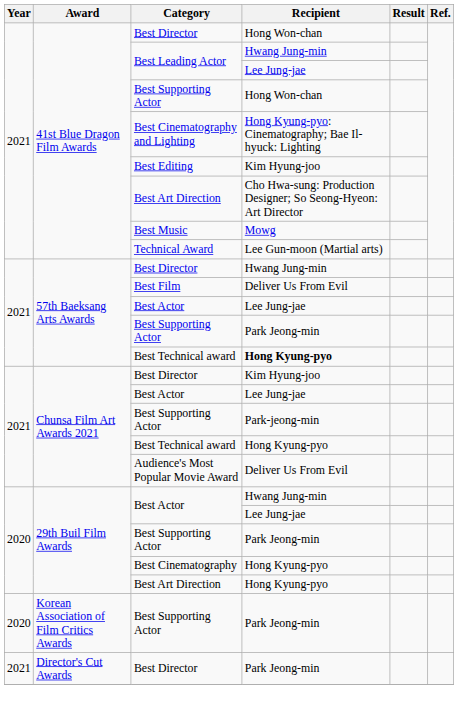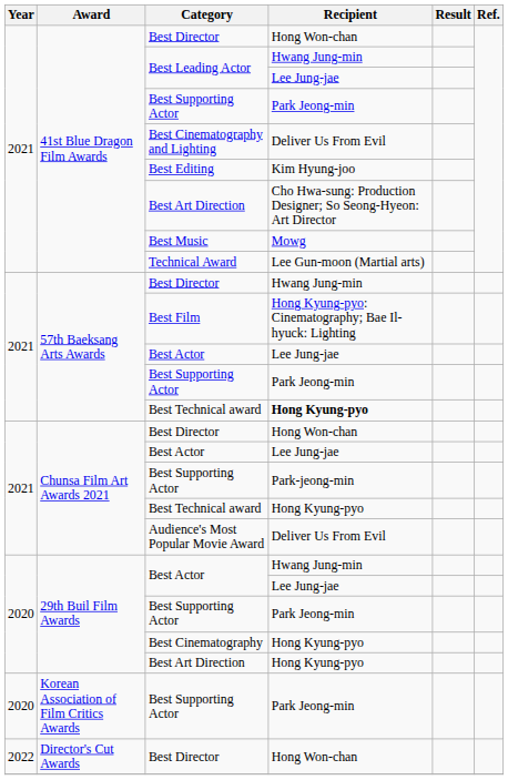 <table class="wikitable">
 <tr>
 <th>Year</th>
 <th>Award</th>
 <th>Category</th>
 <th>Recipient</th>
 <th>Result</th>
 <th>Ref.</th>
 </tr>
 <tr>
 <td rowspan="9">2021</td>
 <td rowspan="9"><a href='#'>41st Blue Dragon Film Awards</a></td>
 <td><a href='#'>Best Director</a></td>
 <td>Hong Won-chan</td>
 <td></td>
 <td rowspan="9"></td>
 </tr>
 <tr>
 <td rowspan="2"><a href='#'>Best Leading Actor</a></td>
 <td><a href='#'>Hwang Jung-min</a></td>
 <td></td>
 </tr>
 <tr>
 <td><a href='#'>Lee Jung-jae</a></td>
 <td></td>
 </tr>
 <tr>
 <td><a href='#'>Best Supporting Actor</a></td>
-<td>Hong Won-chan</td>
+<td><a href='#'>Park Jeong-min</a></td>
 <td></td>
 </tr>
 <tr>
 <td><a href='#'>Best Cinematography and Lighting</a></td>
-<td><a href='#'>Hong Kyung-pyo</a>: Cinematography; Bae Il-hyuck: Lighting</td>
+<td>Deliver Us From Evil</td>
 <td></td>
 </tr>
 <tr>
 <td><a href='#'>Best Editing</a></td>
 <td>Kim Hyung-joo</td>
 <td></td>
 </tr>
 <tr>
 <td><a href='#'>Best Art Direction</a></td>
 <td>Cho Hwa-sung: Production Designer; So Seong-Hyeon: Art Director</td>
 <td></td>
 </tr>
 <tr>
 <td><a href='#'>Best Music</a></td>
 <td><a href='#'>Mowg</a></td>
 <td></td>
 </tr>
 <tr>
 <td><a href='#'>Technical Award</a></td>
 <td>Lee Gun-moon (Martial arts)</td>
 <td></td>
 </tr>
 <tr>
 <td rowspan="5">2021</td>
 <td rowspan="5"><a href='#'>57th Baeksang Arts Awards</a></td>
 <td><a href='#'>Best Director</a></td>
 <td>Hwang Jung-min</td>
 <td></td>
 <td></td>
 </tr>
 <tr>
 <td><a href='#'>Best Film</a></td>
-<td>Deliver Us From Evil</td>
+<td><a href='#'>Hong Kyung-pyo</a>: Cinematography; Bae Il-hyuck: Lighting</td>
 <td></td>
 <td></td>
 </tr>
 <tr>
 <td><a href='#'>Best Actor</a></td>
 <td>Lee Jung-jae</td>
 <td></td>
 <td></td>
 </tr>
 <tr>
 <td><a href='#'>Best Supporting Actor</a></td>
 <td>Park Jeong-min</td>
 <td></td>
 <td></td>
 </tr>
 <tr>
 <td>Best Technical award</td>
 <td><strong>Hong Kyung-pyo</strong></td>
 <td></td>
 <td></td>
 </tr>
 <tr>
 <td rowspan="5">2021</td>
 <td rowspan="5"><a href='#'>Chunsa Film Art Awards 2021</a></td>
 <td>Best Director</td>
-<td>Kim Hyung-joo</td>
+<td>Hong Won-chan</td>
 <td></td>
 <td></td>
 </tr>
 <tr>
 <td>Best Actor</td>
 <td>Lee Jung-jae</td>
 <td></td>
 <td></td>
 </tr>
 <tr>
 <td>Best Supporting Actor</td>
 <td>Park-jeong-min</td>
 <td></td>
 <td></td>
 </tr>
 <tr>
 <td>Best Technical award</td>
 <td>Hong Kyung-pyo</td>
 <td></td>
 <td></td>
 </tr>
 <tr>
 <td>Audience's Most Popular Movie Award</td>
 <td>Deliver Us From Evil</td>
 <td></td>
 <td></td>
 </tr>
 <tr>
 <td rowspan="5">2020</td>
 <td rowspan="5"><a href='#'>29th Buil Film Awards</a></td>
 <td rowspan="2">Best Actor</td>
 <td>Hwang Jung-min</td>
 <td></td>
 <td></td>
 </tr>
 <tr>
 <td>Lee Jung-jae</td>
 <td></td>
 <td></td>
 </tr>
 <tr>
 <td>Best Supporting Actor</td>
 <td>Park Jeong-min</td>
 <td></td>
 <td></td>
 </tr>
 <tr>
 <td>Best Cinematography</td>
 <td>Hong Kyung-pyo</td>
 <td></td>
 <td></td>
 </tr>
 <tr>
 <td>Best Art Direction</td>
 <td>Hong Kyung-pyo</td>
 <td></td>
 <td></td>
 </tr>
 <tr>
 <td>2020</td>
 <td><a href='#'>Korean Association of Film Critics Awards</a></td>
 <td>Best Supporting Actor</td>
 <td>Park Jeong-min</td>
 <td></td>
 <td></td>
 </tr>
 <tr>
-<td>2021</td>
+<td>2022</td>
 <td><a href='#'>Director's Cut Awards</a></td>
 <td>Best Director</td>
-<td>Park Jeong-min</td>
+<td>Hong Won-chan</td>
 <td></td>
 <td></td>
 </tr>
 <tr>
 </tr>
 </table>
